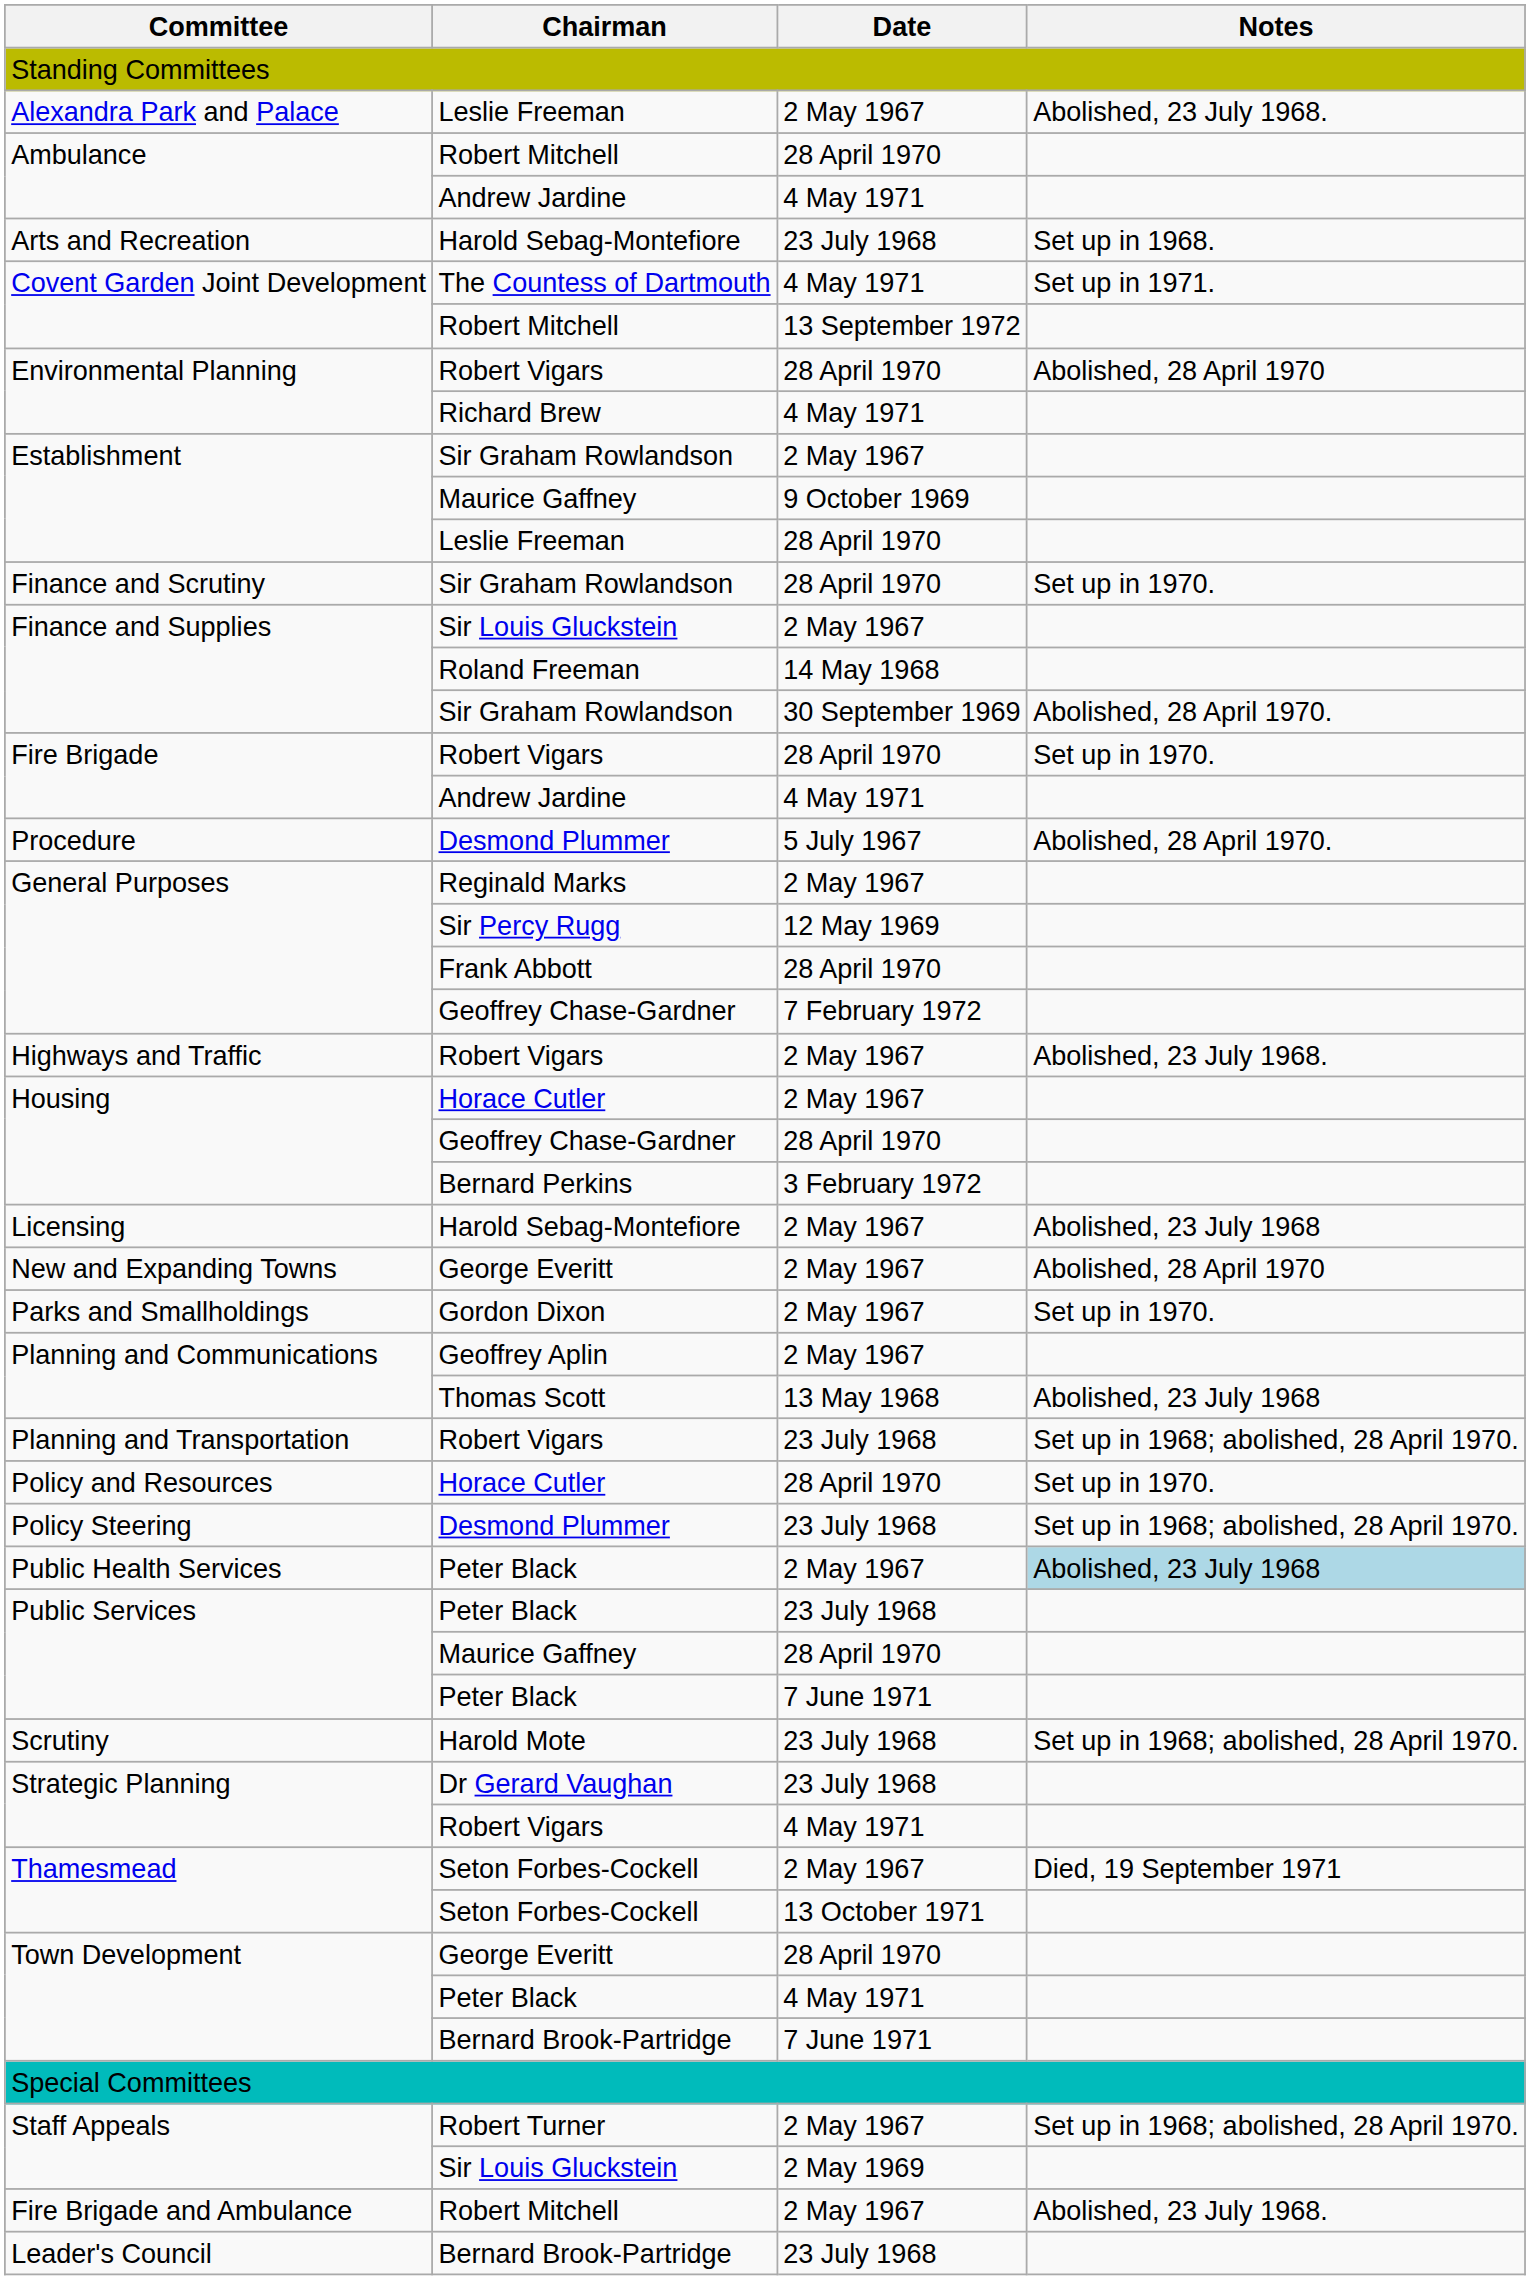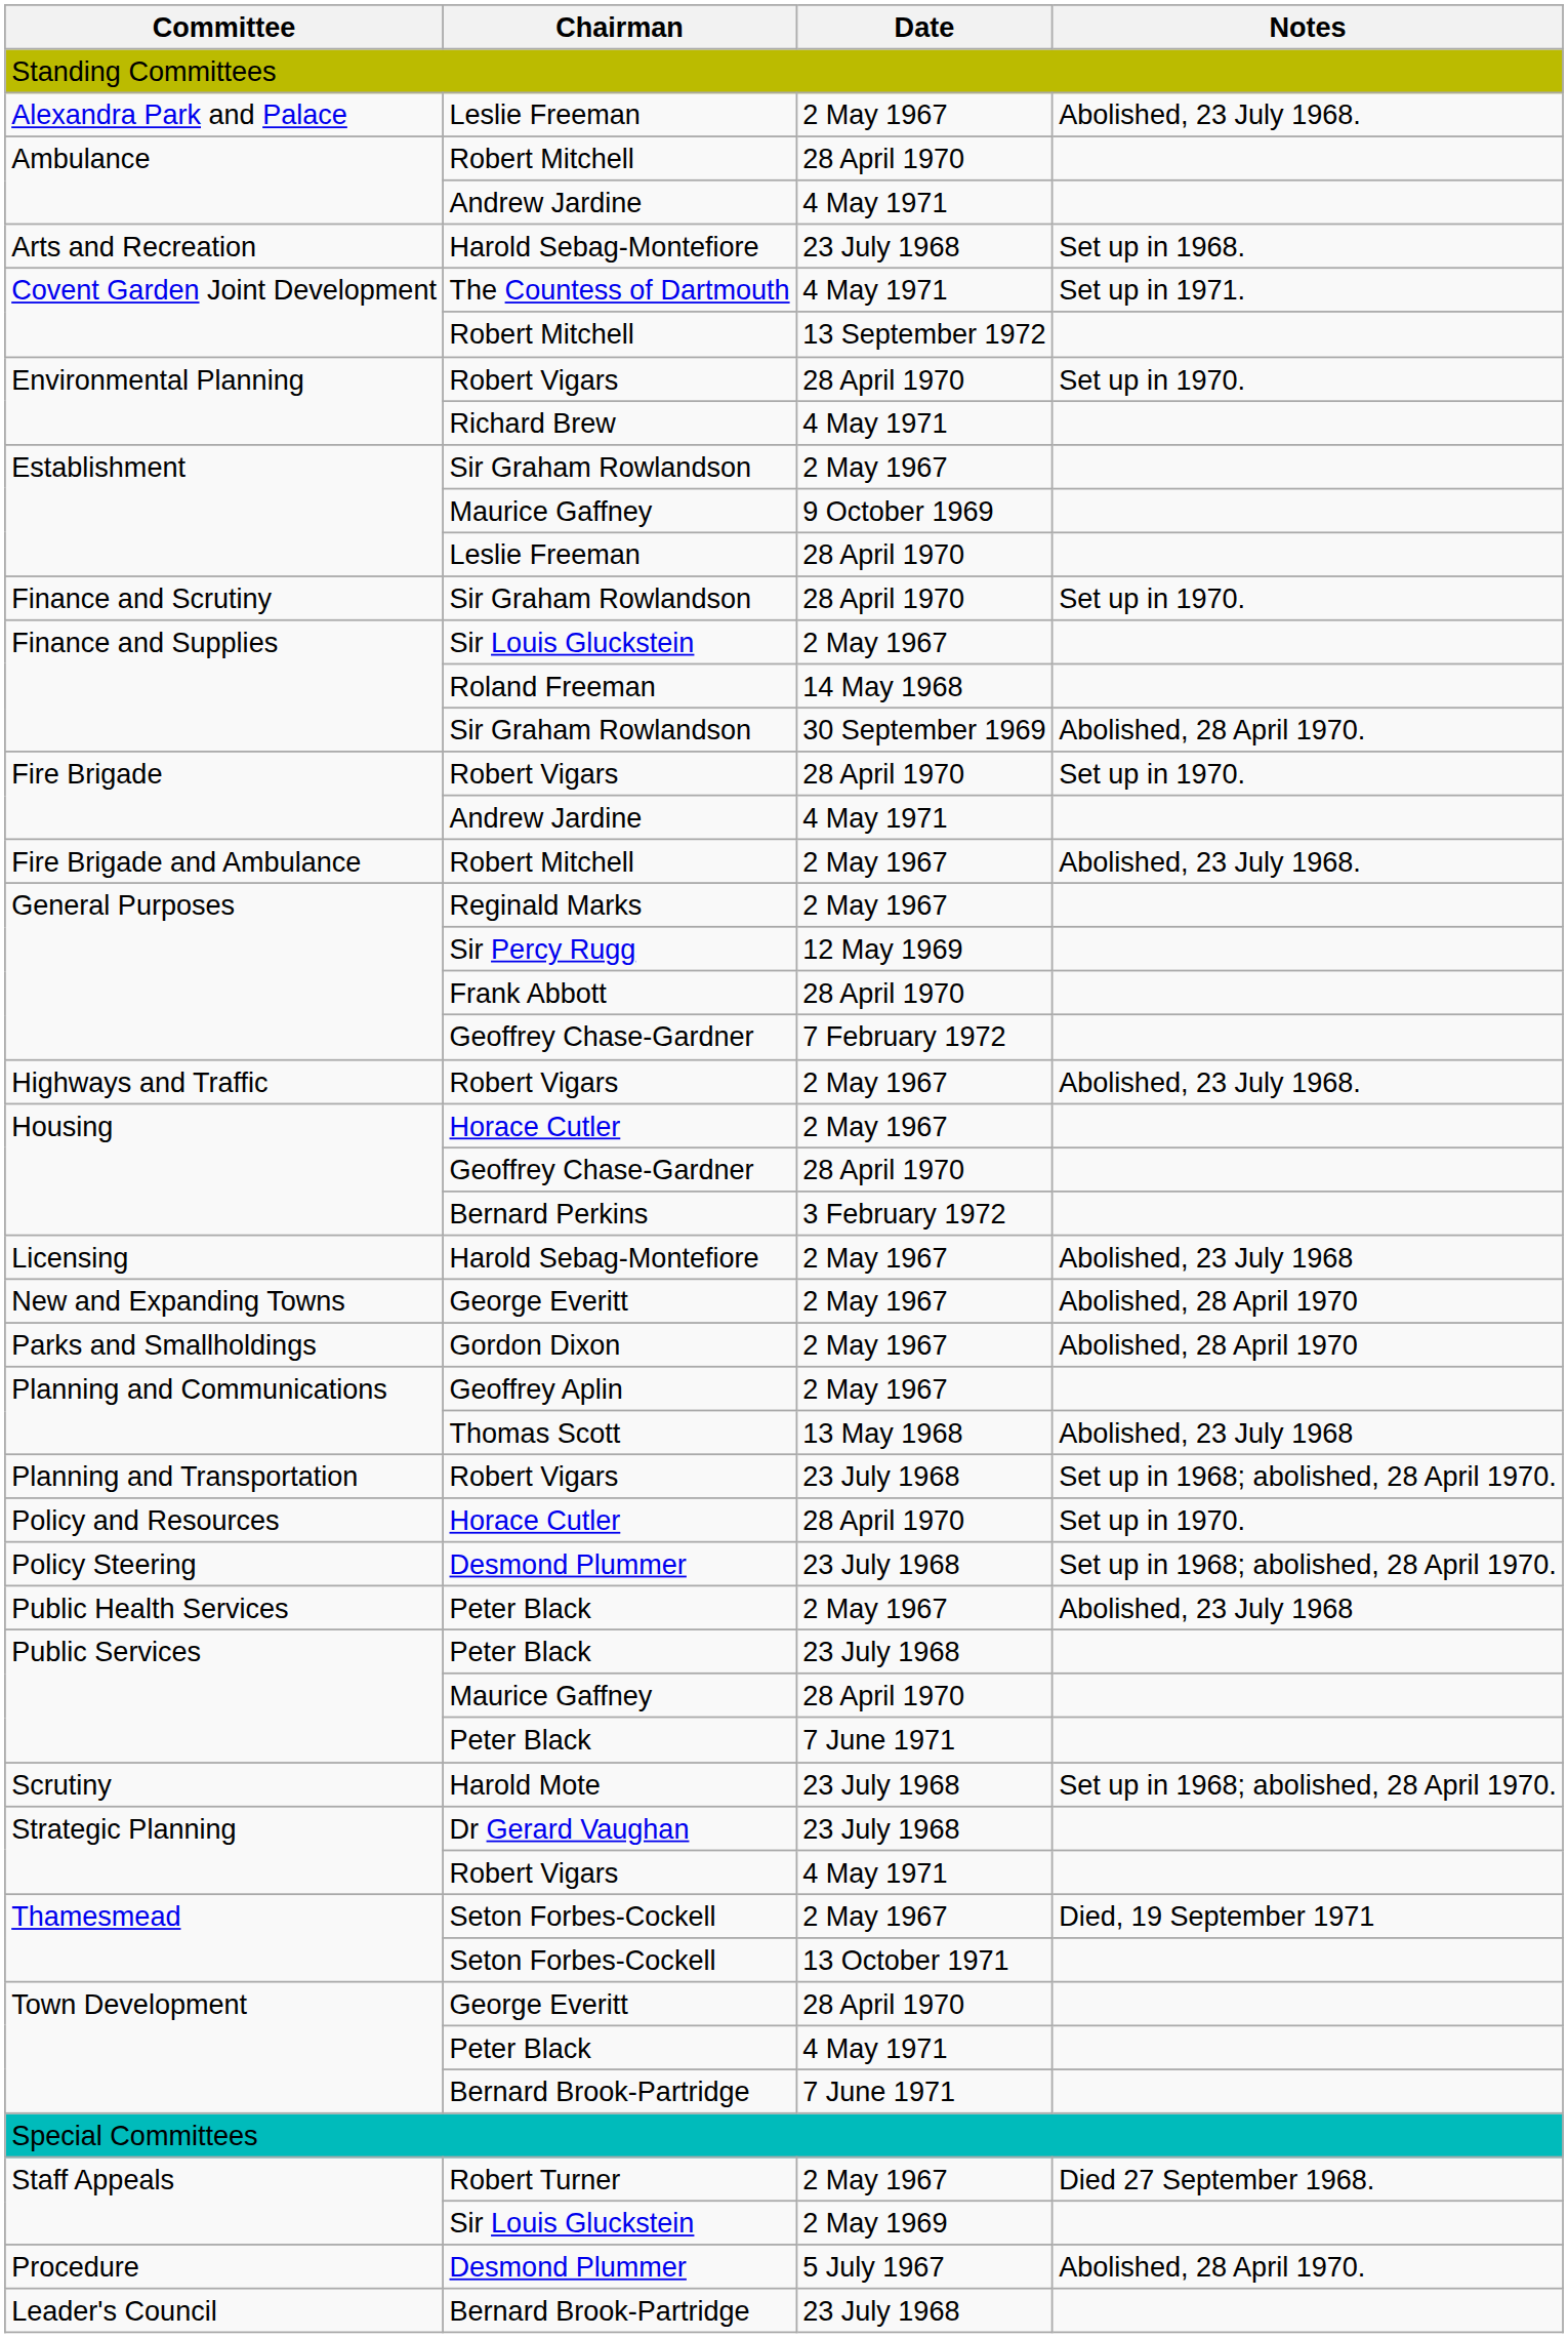 <table class="wikitable" style="font-size: 95%;">
 <tr>
 <th>Committee</th>
 <th>Chairman</th>
 <th>Date</th>
 <th>Notes</th>
 </tr>
 <tr>
 <td bgcolor="#BBBB00" colspan=4>Standing Committees</td>
 </tr>
 <tr>
 <td><a href='#'>Alexandra Park</a> and <a href='#'>Palace</a></td>
 <td>Leslie Freeman</td>
 <td>2 May 1967</td>
 <td>Abolished, 23 July 1968.</td>
 </tr>
 <tr>
 <td rowspan=2 valign="top">Ambulance</td>
 <td>Robert Mitchell</td>
 <td>28 April 1970</td>
 <td></td>
 </tr>
 <tr>
 <td>Andrew Jardine</td>
 <td>4 May 1971</td>
 <td></td>
 </tr>
 <tr>
 <td>Arts and Recreation</td>
 <td>Harold Sebag-Montefiore</td>
 <td>23 July 1968</td>
 <td>Set up in 1968.</td>
 </tr>
 <tr>
 <td rowspan=2 valign="top"><a href='#'>Covent Garden</a> Joint Development</td>
 <td>The <a href='#'>Countess of Dartmouth</a></td>
 <td>4 May 1971</td>
 <td>Set up in 1971.</td>
 </tr>
 <tr>
 <td>Robert Mitchell</td>
 <td>13 September 1972</td>
 <td></td>
 </tr>
 <tr>
 <td rowspan=2 valign="top">Environmental Planning</td>
 <td>Robert Vigars</td>
 <td>28 April 1970</td>
-<td>Abolished, 28 April 1970</td>
+<td>Set up in 1970.</td>
 </tr>
 <tr>
 <td>Richard Brew</td>
 <td>4 May 1971</td>
 <td></td>
 </tr>
 <tr>
 <td rowspan=3 valign="top">Establishment</td>
 <td>Sir Graham Rowlandson</td>
 <td>2 May 1967</td>
 <td></td>
 </tr>
 <tr>
 <td>Maurice Gaffney</td>
 <td>9 October 1969</td>
 <td></td>
 </tr>
 <tr>
 <td>Leslie Freeman</td>
 <td>28 April 1970</td>
 <td></td>
 </tr>
 <tr>
 <td>Finance and Scrutiny</td>
 <td>Sir Graham Rowlandson</td>
 <td>28 April 1970</td>
 <td>Set up in 1970.</td>
 </tr>
 <tr>
 <td rowspan=3 valign="top">Finance and Supplies</td>
 <td>Sir <a href='#'>Louis Gluckstein</a></td>
 <td>2 May 1967</td>
 <td></td>
 </tr>
 <tr>
 <td>Roland Freeman</td>
 <td>14 May 1968</td>
 <td></td>
 </tr>
 <tr>
 <td>Sir Graham Rowlandson</td>
 <td>30 September 1969</td>
 <td>Abolished, 28 April 1970.</td>
 </tr>
 <tr>
 <td rowspan=2 valign="top">Fire Brigade</td>
 <td>Robert Vigars</td>
 <td>28 April 1970</td>
 <td>Set up in 1970.</td>
 </tr>
 <tr>
 <td>Andrew Jardine</td>
 <td>4 May 1971</td>
 <td></td>
 </tr>
 <tr>
-<td>Procedure</td>
-<td><a href='#'>Desmond Plummer</a></td>
-<td>5 July 1967</td>
-<td>Abolished, 28 April 1970.</td>
+<td>Fire Brigade and Ambulance</td>
+<td>Robert Mitchell</td>
+<td>2 May 1967</td>
+<td>Abolished, 23 July 1968.</td>
 </tr>
 <tr>
 <td rowspan=4 valign="top">General Purposes</td>
 <td>Reginald Marks</td>
 <td>2 May 1967</td>
 <td></td>
 </tr>
 <tr>
 <td>Sir <a href='#'>Percy Rugg</a></td>
 <td>12 May 1969</td>
 <td></td>
 </tr>
 <tr>
 <td>Frank Abbott</td>
 <td>28 April 1970</td>
 <td></td>
 </tr>
 <tr>
 <td>Geoffrey Chase-Gardner</td>
 <td>7 February 1972</td>
 <td></td>
 </tr>
 <tr>
 <td>Highways and Traffic</td>
 <td>Robert Vigars</td>
 <td>2 May 1967</td>
 <td>Abolished, 23 July 1968.</td>
 </tr>
 <tr>
 <td rowspan=3 valign="top">Housing</td>
 <td><a href='#'>Horace Cutler</a></td>
 <td>2 May 1967</td>
 <td></td>
 </tr>
 <tr>
 <td>Geoffrey Chase-Gardner</td>
 <td>28 April 1970</td>
 <td></td>
 </tr>
 <tr>
 <td>Bernard Perkins</td>
 <td>3 February 1972</td>
 <td></td>
 </tr>
 <tr>
 <td>Licensing</td>
 <td>Harold Sebag-Montefiore</td>
 <td>2 May 1967</td>
 <td>Abolished, 23 July 1968</td>
 </tr>
 <tr>
 <td>New and Expanding Towns</td>
 <td>George Everitt</td>
 <td>2 May 1967</td>
 <td>Abolished, 28 April 1970</td>
 </tr>
 <tr>
 <td>Parks and Smallholdings</td>
 <td>Gordon Dixon</td>
 <td>2 May 1967</td>
-<td>Set up in 1970.</td>
+<td>Abolished, 28 April 1970</td>
 </tr>
 <tr>
 <td rowspan=2 valign="top">Planning and Communications</td>
 <td>Geoffrey Aplin</td>
 <td>2 May 1967</td>
 <td></td>
 </tr>
 <tr>
 <td>Thomas Scott</td>
 <td>13 May 1968</td>
 <td>Abolished, 23 July 1968</td>
 </tr>
 <tr>
 <td>Planning and Transportation</td>
 <td>Robert Vigars</td>
 <td>23 July 1968</td>
 <td>Set up in 1968; abolished, 28 April 1970.</td>
 </tr>
 <tr>
 <td>Policy and Resources</td>
 <td><a href='#'>Horace Cutler</a></td>
 <td>28 April 1970</td>
 <td>Set up in 1970.</td>
 </tr>
 <tr>
 <td>Policy Steering</td>
 <td><a href='#'>Desmond Plummer</a></td>
 <td>23 July 1968</td>
 <td>Set up in 1968; abolished, 28 April 1970.</td>
 </tr>
 <tr>
 <td>Public Health Services</td>
 <td>Peter Black</td>
 <td>2 May 1967</td>
-<td style="background: lightblue;">Abolished, 23 July 1968</td>
+<td>Abolished, 23 July 1968</td>
 </tr>
 <tr>
 <td rowspan=3 valign="top">Public Services</td>
 <td>Peter Black</td>
 <td>23 July 1968</td>
 <td></td>
 </tr>
 <tr>
 <td>Maurice Gaffney</td>
 <td>28 April 1970</td>
 <td></td>
 </tr>
 <tr>
 <td>Peter Black</td>
 <td>7 June 1971</td>
 <td></td>
 </tr>
 <tr>
 <td>Scrutiny</td>
 <td>Harold Mote</td>
 <td>23 July 1968</td>
 <td>Set up in 1968; abolished, 28 April 1970.</td>
 </tr>
 <tr>
 <td rowspan=2 valign="top">Strategic Planning</td>
 <td>Dr <a href='#'>Gerard Vaughan</a></td>
 <td>23 July 1968</td>
 <td></td>
 </tr>
 <tr>
 <td>Robert Vigars</td>
 <td>4 May 1971</td>
 <td></td>
 </tr>
 <tr>
 <td rowspan=2 valign="top"><a href='#'>Thamesmead</a></td>
 <td>Seton Forbes-Cockell</td>
 <td>2 May 1967</td>
 <td>Died, 19 September 1971</td>
 </tr>
 <tr>
 <td>Seton Forbes-Cockell</td>
 <td>13 October 1971</td>
 <td></td>
 </tr>
 <tr>
 <td rowspan=3 valign="top">Town Development</td>
 <td>George Everitt</td>
 <td>28 April 1970</td>
 <td></td>
 </tr>
 <tr>
 <td>Peter Black</td>
 <td>4 May 1971</td>
 <td></td>
 </tr>
 <tr>
 <td>Bernard Brook-Partridge</td>
 <td>7 June 1971</td>
 <td></td>
 </tr>
 <tr>
 <td bgcolor="#00BBBB" colspan=4>Special Committees</td>
 </tr>
 <tr>
 <td rowspan=2 valign="top">Staff Appeals</td>
 <td>Robert Turner</td>
 <td>2 May 1967</td>
-<td>Set up in 1968; abolished, 28 April 1970.</td>
+<td>Died 27 September 1968.</td>
 </tr>
 <tr>
 <td>Sir <a href='#'>Louis Gluckstein</a></td>
 <td>2 May 1969</td>
 <td></td>
 </tr>
 <tr>
-<td>Fire Brigade and Ambulance</td>
-<td>Robert Mitchell</td>
-<td>2 May 1967</td>
-<td>Abolished, 23 July 1968.</td>
+<td>Procedure</td>
+<td><a href='#'>Desmond Plummer</a></td>
+<td>5 July 1967</td>
+<td>Abolished, 28 April 1970.</td>
 </tr>
 <tr>
 <td>Leader's Council</td>
 <td>Bernard Brook-Partridge</td>
 <td>23 July 1968</td>
 <td></td>
 </tr>
 </table>
